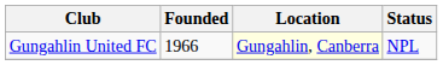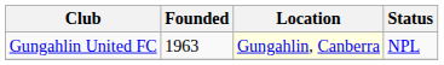 <table class="wikitable sortable">
 <tr>
 <th>Club</th>
 <th>Founded</th>
 <th>Location</th>
 <th>Status</th>
 </tr>
 <tr>
 <td><a href='#'>Gungahlin United FC</a></td>
-<td>1966</td>
+<td>1963</td>
 <td style="background: lightyellow;"><a href='#'>Gungahlin</a>, <a href='#'>Canberra</a></td>
 <td><a href='#'>NPL</a></td>
 </tr>
 <tr>
 </tr>
 </table>
